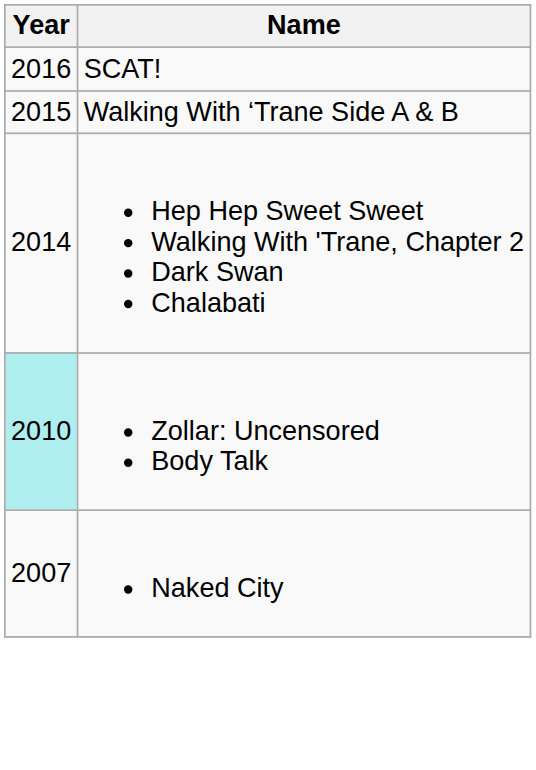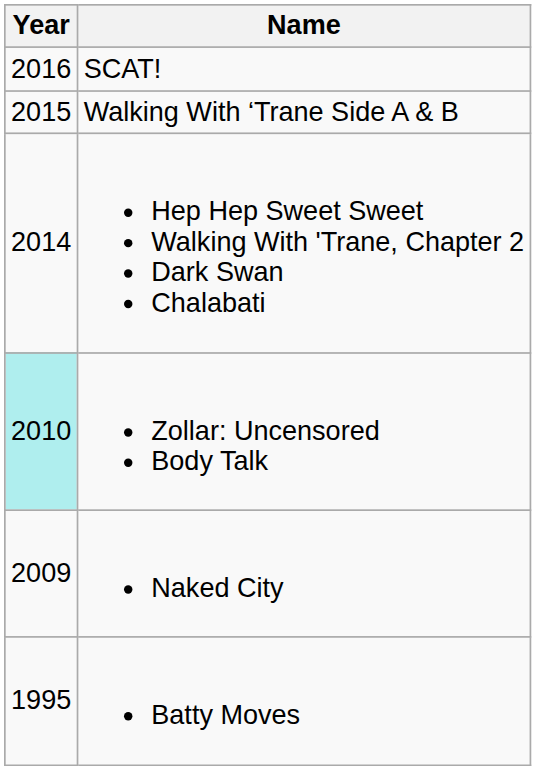 <table class="wikitable">
 <tr>
 <th>Year</th>
 <th>Name</th>
 </tr>
 <tr>
 <td>2016</td>
 <td>SCAT!</td>
 </tr>
 <tr>
 <td>2015</td>
 <td>Walking With ‘Trane Side A & B</td>
 </tr>
 <tr>
 <td>2014</td>
 <td><br><ul><li>Hep Hep Sweet Sweet</li><li>Walking With 'Trane, Chapter 2</li><li>Dark Swan</li><li>Chalabati</li></ul></td>
 </tr>
 <tr>
 <td style="background: paleturquoise;">2010</td>
 <td><br><ul><li>Zollar: Uncensored</li><li>Body Talk</li></ul></td>
 </tr>
 <tr>
-<td>2007</td>
+<td>2009</td>
 <td><br><ul><li>Naked City</li></ul></td>
 </tr>
+<tr>
+<td>1995</td>
+<td><br><ul><li>Batty Moves</li></ul></td>
+</tr>
 </table>
